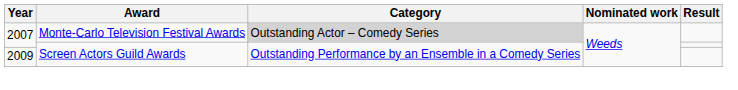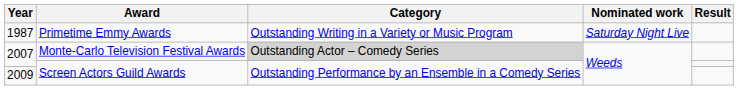 <table class="wikitable">
 <tr>
 <th>Year</th>
 <th>Award</th>
 <th>Category</th>
 <th>Nominated work</th>
 <th>Result</th>
+</tr>
+<tr>
+<td>1987</td>
+<td><a href='#'>Primetime Emmy Awards</a></td>
+<td><a href='#'>Outstanding Writing in a Variety or Music Program</a></td>
+<td><em><a href='#'>Saturday Night Live</a></em></td>
+<td></td>
 </tr>
 <tr>
 <td rowspan="2">2007</td>
 <td><a href='#'>Monte-Carlo Television Festival Awards</a></td>
 <td style="background: lightgrey;">Outstanding Actor – Comedy Series</td>
 <td rowspan="3"><em><a href='#'>Weeds</a></em></td>
 <td></td>
 </tr>
 <tr>
 <td rowspan="2"><a href='#'>Screen Actors Guild Awards</a></td>
 <td rowspan="2"><a href='#'>Outstanding Performance by an Ensemble in a Comedy Series</a> </td>
 <td></td>
 </tr>
 <tr>
 <td>2009</td>
 <td></td>
 </tr>
 </table>
